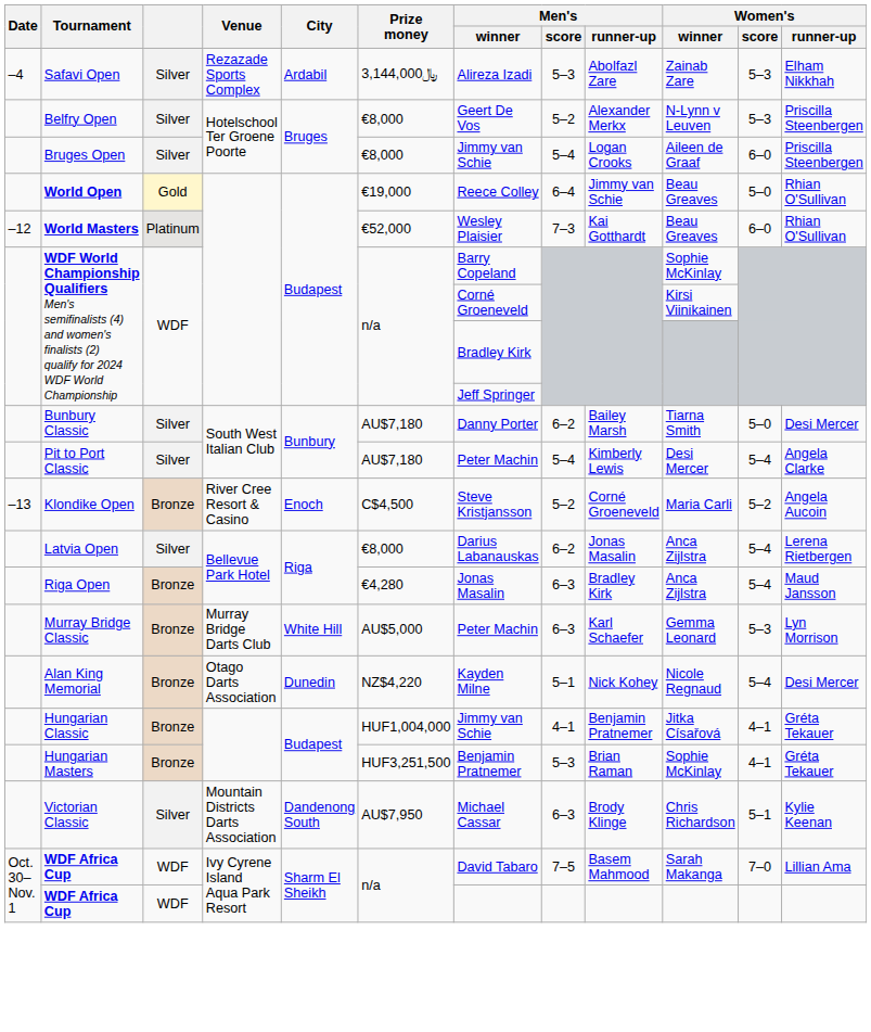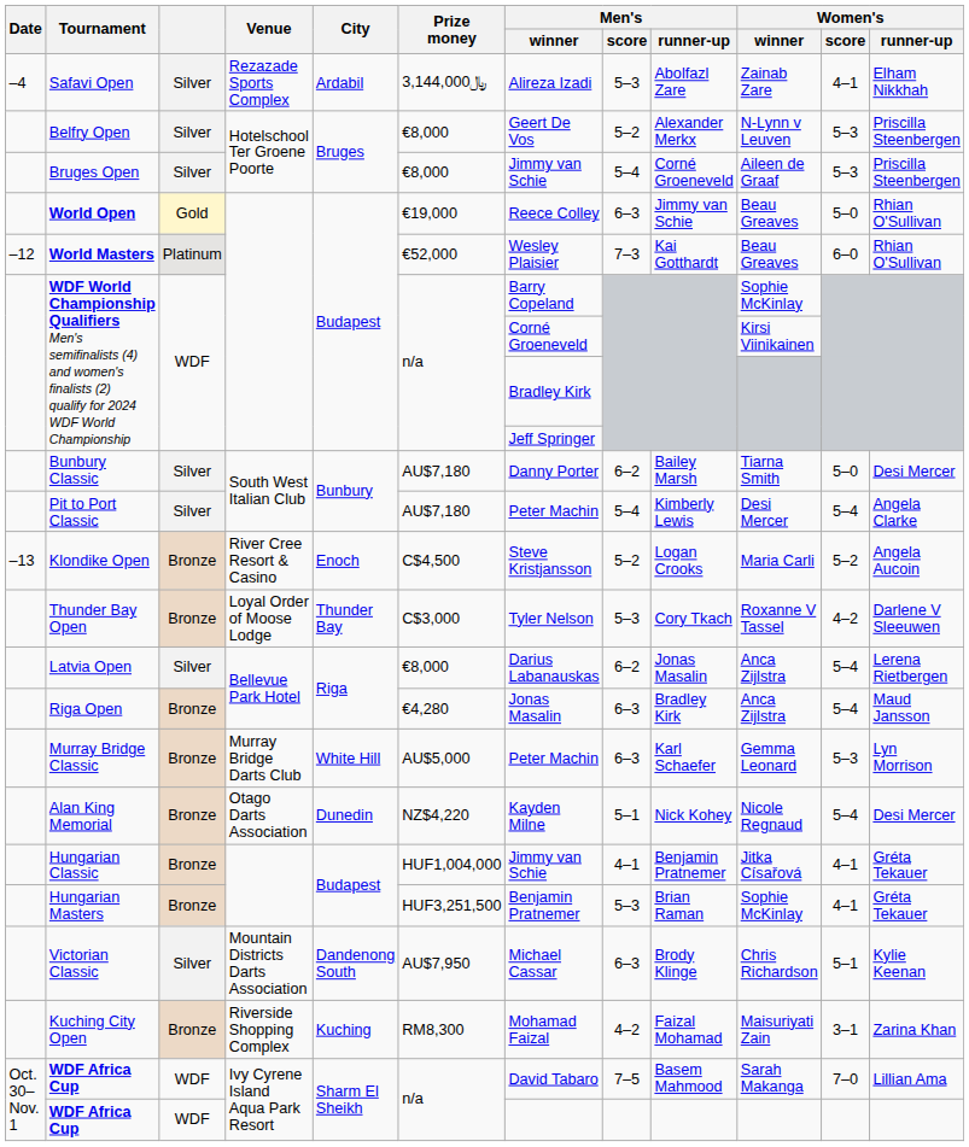 <table class="wikitable sortable" style="font-size: 85%">
 <tr>
 <th class=unsortable rowspan="2">Date</th>
 <th rowspan="2">Tournament</th>
 <th rowspan="2"></th>
 <th rowspan="2">Venue</th>
 <th rowspan="2">City</th>
 <th rowspan="2" class=unsortable>Prize<br>money</th>
 <th colspan="3">Men's</th>
 <th colspan="3">Women's</th>
 </tr>
 <tr>
 <th>winner</th>
 <th class=unsortable>score</th>
 <th>runner-up</th>
 <th>winner</th>
 <th class=unsortable>score</th>
 <th>runner-up</th>
 </tr>
 <tr>
 <td>–4</td>
 <td><a href='#'>Safavi Open</a></td>
 <td bgcolor="f2f2f2" align="center">Silver</td>
 <td><a href='#'>Rezazade Sports Complex</a></td>
 <td> <a href='#'>Ardabil</a></td>
 <td>﷼3,144,000</td>
 <td> <a href='#'>Alireza Izadi</a></td>
 <td align="center">5–3</td>
 <td> <a href='#'>Abolfazl Zare</a></td>
 <td> <a href='#'>Zainab Zare</a></td>
-<td align="center">5–3</td>
+<td align="center">4–1</td>
 <td> <a href='#'>Elham Nikkhah</a></td>
 </tr>
 <tr>
 <td></td>
 <td><a href='#'>Belfry Open</a></td>
 <td bgcolor="f2f2f2" align="center">Silver</td>
 <td rowspan=2>Hotelschool Ter Groene Poorte</td>
 <td rowspan=2> <a href='#'>Bruges</a></td>
 <td>€8,000</td>
 <td> <a href='#'>Geert De Vos</a></td>
 <td align="center">5–2</td>
 <td> <a href='#'>Alexander Merkx</a></td>
 <td> <a href='#'>N-Lynn v Leuven</a></td>
 <td align="center">5–3</td>
 <td> <a href='#'>Priscilla Steenbergen</a></td>
 </tr>
 <tr>
 <td></td>
 <td><a href='#'>Bruges Open</a></td>
 <td bgcolor="f2f2f2" align="center">Silver</td>
 <td>€8,000</td>
 <td> <a href='#'>Jimmy van Schie</a></td>
 <td align="center">5–4</td>
-<td> <a href='#'>Logan Crooks</a></td>
+<td> <a href='#'>Corné Groeneveld</a></td>
 <td> <a href='#'>Aileen de Graaf</a></td>
-<td align="center">6–0</td>
+<td align="center">5–3</td>
 <td> <a href='#'>Priscilla Steenbergen</a></td>
 </tr>
 <tr>
 <td></td>
 <td><strong><a href='#'>World Open</a></strong></td>
 <td bgcolor="fff7cc" align="center">Gold</td>
 <td rowspan=6></td>
 <td rowspan=6> <a href='#'>Budapest</a></td>
 <td>€19,000</td>
 <td> <a href='#'>Reece Colley</a></td>
-<td align="center">6–4</td>
+<td align="center">6–3</td>
 <td> <a href='#'>Jimmy van Schie</a></td>
 <td> <a href='#'>Beau Greaves</a></td>
 <td align="center">5–0</td>
 <td> <a href='#'>Rhian O'Sullivan</a></td>
 </tr>
 <tr>
 <td>–12</td>
 <td><strong><a href='#'>World Masters</a></strong></td>
 <td bgcolor="E5E4E2" align="center">Platinum</td>
 <td>€52,000</td>
 <td> <a href='#'>Wesley Plaisier</a></td>
 <td align="center">7–3</td>
 <td> <a href='#'>Kai Gotthardt</a></td>
 <td> <a href='#'>Beau Greaves</a></td>
 <td align="center">6–0</td>
 <td> <a href='#'>Rhian O'Sullivan</a></td>
 </tr>
 <tr>
 <td rowspan=4></td>
 <td rowspan=4><strong><a href='#'>WDF World Championship Qualifiers</a></strong><br><small><em>Men's semifinalists (4) and women's finalists (2)<br>qualify for 2024 WDF World Championship</em></small></td>
 <td rowspan=4 align="center">WDF</td>
 <td rowspan=4>n/a</td>
 <td> <a href='#'>Barry Copeland</a></td>
 <td rowspan=4 colspan=2 align="center" style="background:#c8ccd1"></td>
 <td> <a href='#'>Sophie McKinlay</a></td>
 <td rowspan=4 colspan=2 align="center" style="background:#c8ccd1"></td>
 </tr>
 <tr>
 <td> <a href='#'>Corné Groeneveld</a></td>
 <td> <a href='#'>Kirsi Viinikainen</a></td>
 </tr>
 <tr>
 <td> <a href='#'>Bradley Kirk</a></td>
 <td rowspan=2 colspan=2 align="center" style="background:#c8ccd1"></td>
 </tr>
 <tr>
 <td> <a href='#'>Jeff Springer</a></td>
 </tr>
 <tr>
 <td></td>
 <td><a href='#'>Bunbury Classic</a></td>
 <td bgcolor="f2f2f2" align="center">Silver</td>
 <td rowspan=2>South West Italian Club</td>
 <td rowspan=2> <a href='#'>Bunbury</a></td>
 <td>AU$7,180</td>
 <td> <a href='#'>Danny Porter</a></td>
 <td align="center">6–2</td>
 <td> <a href='#'>Bailey Marsh</a></td>
 <td> <a href='#'>Tiarna Smith</a></td>
 <td align="center">5–0</td>
 <td> <a href='#'>Desi Mercer</a></td>
 </tr>
 <tr>
 <td></td>
 <td><a href='#'>Pit to Port Classic</a></td>
 <td bgcolor="f2f2f2" align="center">Silver</td>
 <td>AU$7,180</td>
 <td> <a href='#'>Peter Machin</a></td>
 <td align="center">5–4</td>
 <td> <a href='#'>Kimberly Lewis</a></td>
 <td> <a href='#'>Desi Mercer</a></td>
 <td align="center">5–4</td>
 <td> <a href='#'>Angela Clarke</a></td>
 </tr>
 <tr>
 <td>–13</td>
 <td><a href='#'>Klondike Open</a></td>
 <td bgcolor="ecd9c6" align="center">Bronze</td>
 <td>River Cree Resort & Casino</td>
 <td> <a href='#'>Enoch</a></td>
 <td>C$4,500</td>
 <td> <a href='#'>Steve Kristjansson</a></td>
 <td align="center">5–2</td>
-<td> <a href='#'>Corné Groeneveld</a></td>
+<td> <a href='#'>Logan Crooks</a></td>
 <td> <a href='#'>Maria Carli</a></td>
 <td align="center">5–2</td>
 <td> <a href='#'>Angela Aucoin</a></td>
+</tr>
+<tr>
+<td></td>
+<td><a href='#'>Thunder Bay Open</a></td>
+<td bgcolor="ecd9c6" align="center">Bronze</td>
+<td>Loyal Order of Moose Lodge</td>
+<td> <a href='#'>Thunder Bay</a></td>
+<td>C$3,000</td>
+<td> <a href='#'>Tyler Nelson</a></td>
+<td align="center">5–3</td>
+<td> <a href='#'>Cory Tkach</a></td>
+<td> <a href='#'>Roxanne V Tassel</a></td>
+<td align="center">4–2</td>
+<td> <a href='#'>Darlene V Sleeuwen</a></td>
 </tr>
 <tr>
 <td></td>
 <td><a href='#'>Latvia Open</a></td>
 <td bgcolor="f2f2f2" align="center">Silver</td>
 <td rowspan=2><a href='#'>Bellevue Park Hotel</a></td>
 <td rowspan=2> <a href='#'>Riga</a></td>
 <td>€8,000</td>
 <td> <a href='#'>Darius Labanauskas</a></td>
 <td align="center">6–2</td>
 <td> <a href='#'>Jonas Masalin</a></td>
 <td> <a href='#'>Anca Zijlstra</a></td>
 <td align="center">5–4</td>
 <td> <a href='#'>Lerena Rietbergen</a></td>
 </tr>
 <tr>
 <td></td>
 <td><a href='#'>Riga Open</a></td>
 <td bgcolor="ecd9c6" align="center">Bronze</td>
 <td>€4,280</td>
 <td> <a href='#'>Jonas Masalin</a></td>
 <td align="center">6–3</td>
 <td> <a href='#'>Bradley Kirk</a></td>
 <td> <a href='#'>Anca Zijlstra</a></td>
 <td align="center">5–4</td>
 <td> <a href='#'>Maud Jansson</a></td>
 </tr>
 <tr>
 <td></td>
 <td><a href='#'>Murray Bridge Classic</a></td>
 <td bgcolor="ecd9c6" align="center">Bronze</td>
 <td>Murray Bridge Darts Club</td>
 <td> <a href='#'>White Hill</a></td>
 <td>AU$5,000</td>
 <td> <a href='#'>Peter Machin</a></td>
 <td align="center">6–3</td>
 <td> <a href='#'>Karl Schaefer</a></td>
 <td> <a href='#'>Gemma Leonard</a></td>
 <td align="center">5–3</td>
 <td> <a href='#'>Lyn Morrison</a></td>
 </tr>
 <tr>
 <td></td>
 <td><a href='#'>Alan King Memorial</a></td>
 <td bgcolor="ecd9c6" align="center">Bronze</td>
 <td>Otago Darts Association</td>
 <td> <a href='#'>Dunedin</a></td>
 <td>NZ$4,220</td>
 <td> <a href='#'>Kayden Milne</a></td>
 <td align="center">5–1</td>
 <td> <a href='#'>Nick Kohey</a></td>
 <td> <a href='#'>Nicole Regnaud</a></td>
 <td align="center">5–4</td>
 <td> <a href='#'>Desi Mercer</a></td>
 </tr>
 <tr>
 <td></td>
 <td><a href='#'>Hungarian Classic</a></td>
 <td bgcolor="ecd9c6" align="center">Bronze</td>
 <td rowspan=2></td>
 <td rowspan=2> <a href='#'>Budapest</a></td>
 <td>HUF1,004,000</td>
 <td> <a href='#'>Jimmy van Schie</a></td>
 <td align="center">4–1</td>
 <td> <a href='#'>Benjamin Pratnemer</a></td>
 <td> <a href='#'>Jitka Císařová</a></td>
 <td align="center">4–1</td>
 <td> <a href='#'>Gréta Tekauer</a></td>
 </tr>
 <tr>
 <td></td>
 <td><a href='#'>Hungarian Masters</a></td>
 <td bgcolor="ecd9c6" align="center">Bronze</td>
 <td>HUF3,251,500</td>
 <td> <a href='#'>Benjamin Pratnemer</a></td>
 <td align="center">5–3</td>
 <td> <a href='#'>Brian Raman</a></td>
 <td> <a href='#'>Sophie McKinlay</a></td>
 <td align="center">4–1</td>
 <td> <a href='#'>Gréta Tekauer</a></td>
 </tr>
 <tr>
 <td></td>
 <td><a href='#'>Victorian Classic</a></td>
 <td bgcolor="f2f2f2" align="center">Silver</td>
 <td>Mountain Districts Darts Association</td>
 <td> <a href='#'>Dandenong South</a></td>
 <td>AU$7,950</td>
 <td> <a href='#'>Michael Cassar</a></td>
 <td align="center">6–3</td>
 <td> <a href='#'>Brody Klinge</a></td>
 <td> <a href='#'>Chris Richardson</a></td>
 <td align="center">5–1</td>
 <td> <a href='#'>Kylie Keenan</a></td>
 </tr>
 <tr>
+<td></td>
+<td><a href='#'>Kuching City Open</a></td>
+<td bgcolor="ecd9c6" align="center">Bronze</td>
+<td>Riverside Shopping Complex</td>
+<td> <a href='#'>Kuching</a></td>
+<td>RM8,300</td>
+<td> <a href='#'>Mohamad Faizal</a></td>
+<td align="center">4–2</td>
+<td> <a href='#'>Faizal Mohamad</a></td>
+<td> <a href='#'>Maisuriyati Zain</a></td>
+<td align="center">3–1</td>
+<td> <a href='#'>Zarina Khan</a></td>
+</tr>
+<tr>
 <td rowspan=2>Oct. 30–Nov. 1</td>
 <td><strong><a href='#'>WDF Africa Cup</a></strong> <strong></strong></td>
 <td align="center">WDF</td>
 <td rowspan=2>Ivy Cyrene Island Aqua Park Resort</td>
 <td rowspan=2> <a href='#'>Sharm El Sheikh</a></td>
 <td rowspan=2>n/a</td>
 <td> <a href='#'>David Tabaro</a></td>
 <td align="center">7–5</td>
 <td> <a href='#'>Basem Mahmood</a></td>
 <td> <a href='#'>Sarah Makanga</a></td>
 <td align="center">7–0</td>
 <td> <a href='#'>Lillian Ama</a></td>
 </tr>
 <tr>
 <td><strong><a href='#'>WDF Africa Cup</a></strong> <strong></strong></td>
 <td align="center">WDF</td>
 <td></td>
 <td align="center"></td>
 <td></td>
 <td></td>
 <td align="center"></td>
 <td></td>
 </tr>
 </table>
